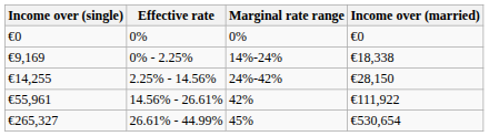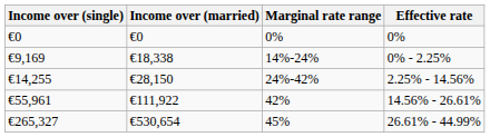 <table class="wikitable">
 <tr>
 <th>Income over (single)</th>
+<th>Income over (married)</th>
+<th>Marginal rate range</th>
 <th>Effective rate</th>
-<th>Marginal rate range</th>
-<th>Income over (married)</th>
 </tr>
 <tr>
 <td>€0</td>
+<td>€0</td>
 <td>0%</td>
 <td>0%</td>
-<td>€0</td>
 </tr>
 <tr>
 <td>€9,169</td>
+<td>€18,338</td>
+<td>14%-24%</td>
 <td>0% - 2.25%</td>
-<td>14%-24%</td>
-<td>€18,338</td>
 </tr>
 <tr>
 <td>€14,255</td>
+<td>€28,150</td>
+<td>24%-42%</td>
 <td>2.25% - 14.56%</td>
-<td>24%-42%</td>
-<td>€28,150</td>
 </tr>
 <tr>
 <td>€55,961</td>
+<td>€111,922</td>
+<td>42%</td>
 <td>14.56% - 26.61%</td>
-<td>42%</td>
-<td>€111,922</td>
 </tr>
 <tr>
 <td>€265,327</td>
+<td>€530,654</td>
+<td>45%</td>
 <td>26.61% - 44.99%</td>
-<td>45%</td>
-<td>€530,654</td>
 </tr>
 </table>
